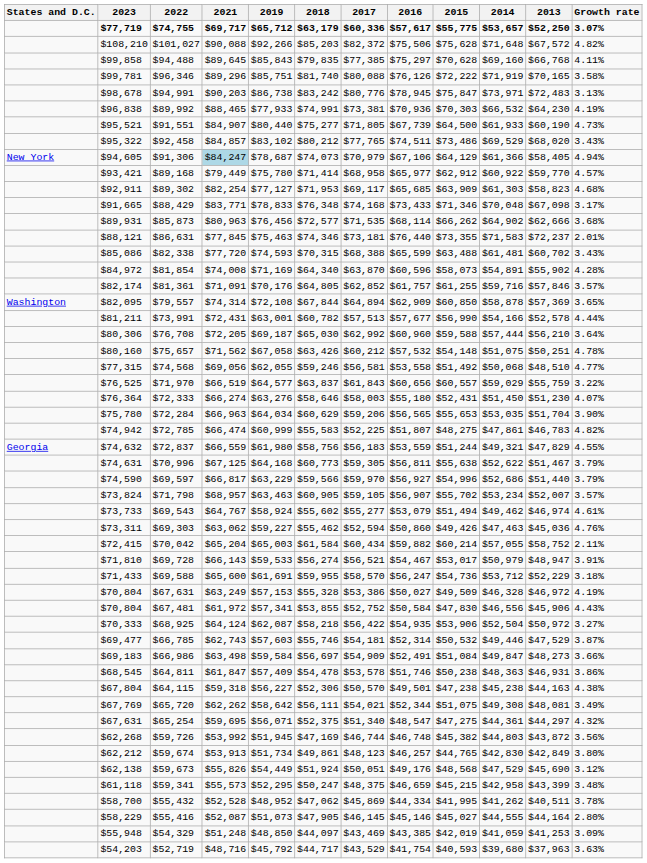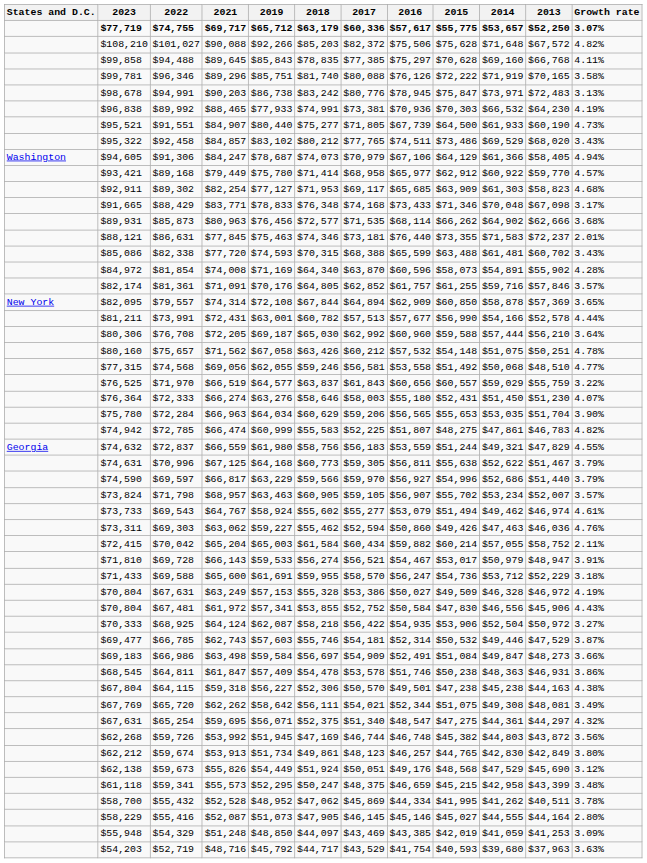 <table class="wikitable sortable mw-datatable sort-under static-row-numbers sticky-table-col1 sticky-table-head">
 <tr>
 <th>States and D.C.</th>
 <th>2023</th>
 <th>2022</th>
 <th>2021</th>
 <th>2019</th>
 <th>2018</th>
 <th>2017</th>
 <th>2016</th>
 <th>2015</th>
 <th>2014</th>
 <th>2013</th>
 <th>Growth rate</th>
 </tr>
 <tr class=static-row-numbers-norank>
 <td><strong><em></em></strong></td>
 <td><strong>$77,719</strong></td>
 <td><strong>$74,755</strong></td>
 <td><strong>$69,717</strong></td>
 <td><strong>$65,712</strong></td>
 <td><strong>$63,179</strong></td>
 <td><strong>$60,336</strong></td>
 <td><strong>$57,617</strong></td>
 <td><strong>$55,775</strong></td>
 <td><strong>$53,657</strong></td>
 <td><strong>$52,250</strong></td>
 <td><strong>3.07%</strong></td>
 </tr>
 <tr class=static-row-numbers-norank>
 <td></td>
 <td>$108,210</td>
 <td>$101,027</td>
 <td>$90,088</td>
 <td>$92,266</td>
 <td>$85,203</td>
 <td>$82,372</td>
 <td>$75,506</td>
 <td>$75,628</td>
 <td>$71,648</td>
 <td>$67,572</td>
 <td>4.82%</td>
 </tr>
 <tr>
 <td></td>
 <td>$99,858</td>
 <td>$94,488</td>
 <td>$89,645</td>
 <td>$85,843</td>
-<td>$79,835</td>
+<td>$78,835</td>
 <td>$77,385</td>
 <td>$75,297</td>
 <td>$70,628</td>
 <td>$69,160</td>
 <td>$66,768</td>
 <td>4.11%</td>
 </tr>
 <tr>
 <td></td>
 <td>$99,781</td>
 <td>$96,346</td>
 <td>$89,296</td>
 <td>$85,751</td>
 <td>$81,740</td>
 <td>$80,088</td>
 <td>$76,126</td>
 <td>$72,222</td>
 <td>$71,919</td>
 <td>$70,165</td>
 <td>3.58%</td>
 </tr>
 <tr>
 <td></td>
 <td>$98,678</td>
 <td>$94,991</td>
 <td>$90,203</td>
 <td>$86,738</td>
 <td>$83,242</td>
 <td>$80,776</td>
 <td>$78,945</td>
 <td>$75,847</td>
 <td>$73,971</td>
 <td>$72,483</td>
 <td>3.13%</td>
 </tr>
 <tr>
 <td></td>
 <td>$96,838</td>
 <td>$89,992</td>
 <td>$88,465</td>
 <td>$77,933</td>
 <td>$74,991</td>
 <td>$73,381</td>
 <td>$70,936</td>
 <td>$70,303</td>
 <td>$66,532</td>
 <td>$64,230</td>
 <td>4.19%</td>
 </tr>
 <tr>
 <td></td>
 <td>$95,521</td>
 <td>$91,551</td>
 <td>$84,907</td>
 <td>$80,440</td>
 <td>$75,277</td>
 <td>$71,805</td>
 <td>$67,739</td>
 <td>$64,500</td>
 <td>$61,933</td>
 <td>$60,190</td>
 <td>4.73%</td>
 </tr>
 <tr>
 <td></td>
 <td>$95,322</td>
 <td>$92,458</td>
 <td>$84,857</td>
 <td>$83,102</td>
 <td>$80,212</td>
 <td>$77,765</td>
 <td>$74,511</td>
 <td>$73,486</td>
 <td>$69,529</td>
 <td>$68,020</td>
 <td>3.43%</td>
 </tr>
 <tr>
-<td> <a href='#'>New York</a></td>
+<td> <a href='#'>Washington</a></td>
 <td>$94,605</td>
 <td>$91,306</td>
-<td style="background: lightblue;">$84,247</td>
+<td>$84,247</td>
 <td>$78,687</td>
 <td>$74,073</td>
 <td>$70,979</td>
 <td>$67,106</td>
 <td>$64,129</td>
 <td>$61,366</td>
 <td>$58,405</td>
 <td>4.94%</td>
 </tr>
 <tr>
 <td></td>
 <td>$93,421</td>
 <td>$89,168</td>
 <td>$79,449</td>
 <td>$75,780</td>
 <td>$71,414</td>
 <td>$68,958</td>
 <td>$65,977</td>
 <td>$62,912</td>
 <td>$60,922</td>
 <td>$59,770</td>
 <td>4.57%</td>
 </tr>
 <tr>
 <td></td>
 <td>$92,911</td>
 <td>$89,302</td>
 <td>$82,254</td>
 <td>$77,127</td>
 <td>$71,953</td>
 <td>$69,117</td>
 <td>$65,685</td>
 <td>$63,909</td>
 <td>$61,303</td>
 <td>$58,823</td>
 <td>4.68%</td>
 </tr>
 <tr>
 <td></td>
 <td>$91,665</td>
 <td>$88,429</td>
 <td>$83,771</td>
 <td>$78,833</td>
 <td>$76,348</td>
 <td>$74,168</td>
 <td>$73,433</td>
 <td>$71,346</td>
 <td>$70,048</td>
 <td>$67,098</td>
 <td>3.17%</td>
 </tr>
 <tr>
 <td></td>
 <td>$89,931</td>
 <td>$85,873</td>
 <td>$80,963</td>
 <td>$76,456</td>
 <td>$72,577</td>
 <td>$71,535</td>
 <td>$68,114</td>
 <td>$66,262</td>
 <td>$64,902</td>
 <td>$62,666</td>
 <td>3.68%</td>
 </tr>
 <tr>
 <td></td>
 <td>$88,121</td>
 <td>$86,631</td>
 <td>$77,845</td>
 <td>$75,463</td>
 <td>$74,346</td>
 <td>$73,181</td>
 <td>$76,440</td>
 <td>$73,355</td>
 <td>$71,583</td>
 <td>$72,237</td>
 <td>2.01%</td>
 </tr>
 <tr>
 <td></td>
 <td>$85,086</td>
 <td>$82,338</td>
 <td>$77,720</td>
 <td>$74,593</td>
 <td>$70,315</td>
 <td>$68,388</td>
 <td>$65,599</td>
 <td>$63,488</td>
 <td>$61,481</td>
 <td>$60,702</td>
 <td>3.43%</td>
 </tr>
 <tr>
 <td></td>
 <td>$84,972</td>
 <td>$81,854</td>
 <td>$74,008</td>
 <td>$71,169</td>
 <td>$64,340</td>
 <td>$63,870</td>
 <td>$60,596</td>
 <td>$58,073</td>
 <td>$54,891</td>
 <td>$55,902</td>
 <td>4.28%</td>
 </tr>
 <tr>
 <td></td>
 <td>$82,174</td>
 <td>$81,361</td>
 <td>$71,091</td>
 <td>$70,176</td>
 <td>$64,805</td>
 <td>$62,852</td>
 <td>$61,757</td>
 <td>$61,255</td>
 <td>$59,716</td>
 <td>$57,846</td>
 <td>3.57%</td>
 </tr>
 <tr>
-<td> <a href='#'>Washington</a></td>
+<td> <a href='#'>New York</a></td>
 <td>$82,095</td>
 <td>$79,557</td>
 <td>$74,314</td>
 <td>$72,108</td>
 <td>$67,844</td>
 <td>$64,894</td>
 <td>$62,909</td>
 <td>$60,850</td>
 <td>$58,878</td>
 <td>$57,369</td>
 <td>3.65%</td>
 </tr>
 <tr>
 <td></td>
 <td>$81,211</td>
 <td>$73,991</td>
 <td>$72,431</td>
 <td>$63,001</td>
 <td>$60,782</td>
 <td>$57,513</td>
 <td>$57,677</td>
 <td>$56,990</td>
 <td>$54,166</td>
 <td>$52,578</td>
 <td>4.44%</td>
 </tr>
 <tr>
 <td></td>
 <td>$80,306</td>
 <td>$76,708</td>
 <td>$72,205</td>
 <td>$69,187</td>
 <td>$65,030</td>
 <td>$62,992</td>
 <td>$60,960</td>
 <td>$59,588</td>
 <td>$57,444</td>
 <td>$56,210</td>
 <td>3.64%</td>
 </tr>
 <tr>
 <td></td>
 <td>$80,160</td>
 <td>$75,657</td>
 <td>$71,562</td>
 <td>$67,058</td>
 <td>$63,426</td>
 <td>$60,212</td>
 <td>$57,532</td>
 <td>$54,148</td>
 <td>$51,075</td>
 <td>$50,251</td>
 <td>4.78%</td>
 </tr>
 <tr>
 <td></td>
 <td>$77,315</td>
 <td>$74,568</td>
 <td>$69,056</td>
 <td>$62,055</td>
 <td>$59,246</td>
 <td>$56,581</td>
 <td>$53,558</td>
 <td>$51,492</td>
 <td>$50,068</td>
 <td>$48,510</td>
 <td>4.77%</td>
 </tr>
 <tr>
 <td></td>
 <td>$76,525</td>
 <td>$71,970</td>
 <td>$66,519</td>
 <td>$64,577</td>
 <td>$63,837</td>
 <td>$61,843</td>
 <td>$60,656</td>
 <td>$60,557</td>
 <td>$59,029</td>
 <td>$55,759</td>
 <td>3.22%</td>
 </tr>
 <tr>
 <td></td>
 <td>$76,364</td>
 <td>$72,333</td>
 <td>$66,274</td>
 <td>$63,276</td>
 <td>$58,646</td>
 <td>$58,003</td>
 <td>$55,180</td>
 <td>$52,431</td>
 <td>$51,450</td>
 <td>$51,230</td>
 <td>4.07%</td>
 </tr>
 <tr>
 <td></td>
 <td>$75,780</td>
 <td>$72,284</td>
 <td>$66,963</td>
 <td>$64,034</td>
 <td>$60,629</td>
 <td>$59,206</td>
 <td>$56,565</td>
 <td>$55,653</td>
 <td>$53,035</td>
 <td>$51,704</td>
 <td>3.90%</td>
 </tr>
 <tr>
 <td></td>
 <td>$74,942</td>
 <td>$72,785</td>
 <td>$66,474</td>
 <td>$60,999</td>
 <td>$55,583</td>
 <td>$52,225</td>
 <td>$51,807</td>
 <td>$48,275</td>
 <td>$47,861</td>
 <td>$46,783</td>
 <td>4.82%</td>
 </tr>
 <tr>
 <td> <a href='#'>Georgia</a></td>
 <td>$74,632</td>
 <td>$72,837</td>
 <td>$66,559</td>
 <td>$61,980</td>
 <td>$58,756</td>
 <td>$56,183</td>
 <td>$53,559</td>
 <td>$51,244</td>
 <td>$49,321</td>
 <td>$47,829</td>
 <td>4.55%</td>
 </tr>
 <tr>
 <td></td>
 <td>$74,631</td>
 <td>$70,996</td>
 <td>$67,125</td>
 <td>$64,168</td>
 <td>$60,773</td>
 <td>$59,305</td>
 <td>$56,811</td>
 <td>$55,638</td>
 <td>$52,622</td>
 <td>$51,467</td>
 <td>3.79%</td>
 </tr>
 <tr>
 <td></td>
 <td>$74,590</td>
 <td>$69,597</td>
 <td>$66,817</td>
 <td>$63,229</td>
 <td>$59,566</td>
 <td>$59,970</td>
 <td>$56,927</td>
 <td>$54,996</td>
 <td>$52,686</td>
 <td>$51,440</td>
 <td>3.79%</td>
 </tr>
 <tr>
 <td></td>
 <td>$73,824</td>
 <td>$71,798</td>
 <td>$68,957</td>
 <td>$63,463</td>
 <td>$60,905</td>
 <td>$59,105</td>
 <td>$56,907</td>
 <td>$55,702</td>
 <td>$53,234</td>
 <td>$52,007</td>
 <td>3.57%</td>
 </tr>
 <tr>
 <td></td>
 <td>$73,733</td>
 <td>$69,543</td>
 <td>$64,767</td>
 <td>$58,924</td>
 <td>$55,602</td>
 <td>$55,277</td>
 <td>$53,079</td>
 <td>$51,494</td>
 <td>$49,462</td>
 <td>$46,974</td>
 <td>4.61%</td>
 </tr>
 <tr>
 <td></td>
 <td>$73,311</td>
 <td>$69,303</td>
 <td>$63,062</td>
 <td>$59,227</td>
 <td>$55,462</td>
 <td>$52,594</td>
 <td>$50,860</td>
 <td>$49,426</td>
 <td>$47,463</td>
-<td>$45,036</td>
+<td>$46,036</td>
 <td>4.76%</td>
 </tr>
 <tr>
 <td></td>
 <td>$72,415</td>
 <td>$70,042</td>
 <td>$65,204</td>
 <td>$65,003</td>
 <td>$61,584</td>
 <td>$60,434</td>
 <td>$59,882</td>
 <td>$60,214</td>
 <td>$57,055</td>
 <td>$58,752</td>
 <td>2.11%</td>
 </tr>
 <tr>
 <td></td>
 <td>$71,810</td>
 <td>$69,728</td>
 <td>$66,143</td>
 <td>$59,533</td>
 <td>$56,274</td>
 <td>$56,521</td>
 <td>$54,467</td>
 <td>$53,017</td>
 <td>$50,979</td>
 <td>$48,947</td>
 <td>3.91%</td>
 </tr>
 <tr>
 <td></td>
 <td>$71,433</td>
 <td>$69,588</td>
 <td>$65,600</td>
 <td>$61,691</td>
 <td>$59,955</td>
 <td>$58,570</td>
 <td>$56,247</td>
 <td>$54,736</td>
 <td>$53,712</td>
 <td>$52,229</td>
 <td>3.18%</td>
 </tr>
 <tr>
 <td></td>
 <td>$70,804</td>
 <td>$67,631</td>
 <td>$63,249</td>
 <td>$57,153</td>
 <td>$55,328</td>
 <td>$53,386</td>
 <td>$50,027</td>
 <td>$49,509</td>
 <td>$46,328</td>
 <td>$46,972</td>
 <td>4.19%</td>
 </tr>
 <tr>
 <td></td>
 <td>$70,804</td>
 <td>$67,481</td>
 <td>$61,972</td>
 <td>$57,341</td>
 <td>$53,855</td>
 <td>$52,752</td>
 <td>$50,584</td>
 <td>$47,830</td>
 <td>$46,556</td>
 <td>$45,906</td>
 <td>4.43%</td>
 </tr>
 <tr>
 <td></td>
 <td>$70,333</td>
 <td>$68,925</td>
 <td>$64,124</td>
 <td>$62,087</td>
 <td>$58,218</td>
 <td>$56,422</td>
 <td>$54,935</td>
 <td>$53,906</td>
 <td>$52,504</td>
 <td>$50,972</td>
 <td>3.27%</td>
 </tr>
 <tr>
 <td></td>
 <td>$69,477</td>
 <td>$66,785</td>
 <td>$62,743</td>
 <td>$57,603</td>
 <td>$55,746</td>
 <td>$54,181</td>
 <td>$52,314</td>
 <td>$50,532</td>
 <td>$49,446</td>
 <td>$47,529</td>
 <td>3.87%</td>
 </tr>
 <tr>
 <td></td>
 <td>$69,183</td>
 <td>$66,986</td>
 <td>$63,498</td>
 <td>$59,584</td>
 <td>$56,697</td>
 <td>$54,909</td>
 <td>$52,491</td>
 <td>$51,084</td>
 <td>$49,847</td>
 <td>$48,273</td>
 <td>3.66%</td>
 </tr>
 <tr>
 <td></td>
 <td>$68,545</td>
 <td>$64,811</td>
 <td>$61,847</td>
 <td>$57,409</td>
 <td>$54,478</td>
 <td>$53,578</td>
 <td>$51,746</td>
 <td>$50,238</td>
 <td>$48,363</td>
 <td>$46,931</td>
 <td>3.86%</td>
 </tr>
 <tr>
 <td></td>
 <td>$67,804</td>
 <td>$64,115</td>
 <td>$59,318</td>
 <td>$56,227</td>
 <td>$52,306</td>
 <td>$50,570</td>
 <td>$49,501</td>
 <td>$47,238</td>
 <td>$45,238</td>
 <td>$44,163</td>
 <td>4.38%</td>
 </tr>
 <tr>
 <td></td>
 <td>$67,769</td>
 <td>$65,720</td>
 <td>$62,262</td>
 <td>$58,642</td>
 <td>$56,111</td>
 <td>$54,021</td>
 <td>$52,344</td>
 <td>$51,075</td>
 <td>$49,308</td>
 <td>$48,081</td>
 <td>3.49%</td>
 </tr>
 <tr>
 <td></td>
 <td>$67,631</td>
 <td>$65,254</td>
 <td>$59,695</td>
 <td>$56,071</td>
 <td>$52,375</td>
 <td>$51,340</td>
 <td>$48,547</td>
 <td>$47,275</td>
 <td>$44,361</td>
 <td>$44,297</td>
 <td>4.32%</td>
 </tr>
 <tr>
 <td></td>
 <td>$62,268</td>
 <td>$59,726</td>
 <td>$53,992</td>
 <td>$51,945</td>
 <td>$47,169</td>
 <td>$46,744</td>
 <td>$46,748</td>
 <td>$45,382</td>
 <td>$44,803</td>
 <td>$43,872</td>
 <td>3.56%</td>
 </tr>
 <tr>
 <td></td>
 <td>$62,212</td>
 <td>$59,674</td>
 <td>$53,913</td>
 <td>$51,734</td>
 <td>$49,861</td>
 <td>$48,123</td>
 <td>$46,257</td>
 <td>$44,765</td>
 <td>$42,830</td>
 <td>$42,849</td>
 <td>3.80%</td>
 </tr>
 <tr>
 <td></td>
 <td>$62,138</td>
 <td>$59,673</td>
 <td>$55,826</td>
 <td>$54,449</td>
 <td>$51,924</td>
 <td>$50,051</td>
 <td>$49,176</td>
 <td>$48,568</td>
 <td>$47,529</td>
 <td>$45,690</td>
 <td>3.12%</td>
 </tr>
 <tr>
 <td></td>
 <td>$61,118</td>
 <td>$59,341</td>
 <td>$55,573</td>
 <td>$52,295</td>
 <td>$50,247</td>
 <td>$48,375</td>
 <td>$46,659</td>
 <td>$45,215</td>
 <td>$42,958</td>
 <td>$43,399</td>
 <td>3.48%</td>
 </tr>
 <tr>
 <td></td>
 <td>$58,700</td>
 <td>$55,432</td>
 <td>$52,528</td>
 <td>$48,952</td>
 <td>$47,062</td>
 <td>$45,869</td>
 <td>$44,334</td>
 <td>$41,995</td>
 <td>$41,262</td>
 <td>$40,511</td>
 <td>3.78%</td>
 </tr>
 <tr>
 <td></td>
 <td>$58,229</td>
 <td>$55,416</td>
 <td>$52,087</td>
 <td>$51,073</td>
 <td>$47,905</td>
 <td>$46,145</td>
 <td>$45,146</td>
 <td>$45,027</td>
 <td>$44,555</td>
 <td>$44,164</td>
 <td>2.80%</td>
 </tr>
 <tr>
 <td></td>
 <td>$55,948</td>
 <td>$54,329</td>
 <td>$51,248</td>
 <td>$48,850</td>
 <td>$44,097</td>
 <td>$43,469</td>
 <td>$43,385</td>
 <td>$42,019</td>
 <td>$41,059</td>
 <td>$41,253</td>
 <td>3.09%</td>
 </tr>
 <tr>
 <td></td>
 <td>$54,203</td>
 <td>$52,719</td>
 <td>$48,716</td>
 <td>$45,792</td>
 <td>$44,717</td>
 <td>$43,529</td>
 <td>$41,754</td>
 <td>$40,593</td>
 <td>$39,680</td>
 <td>$37,963</td>
 <td>3.63%</td>
 </tr>
 </table>
